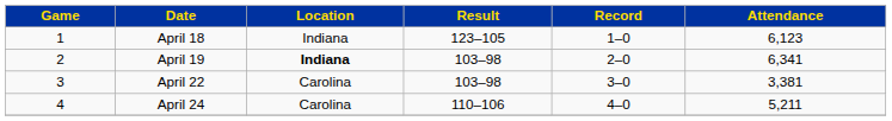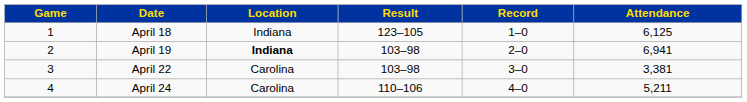 <table class="wikitable" width="80%">
 <tr align="center"  style="background:#0032A0;color:#FEDD00;">
 <td><strong>Game</strong></td>
 <td><strong>Date</strong></td>
 <td><strong>Location</strong></td>
 <td><strong>Result</strong></td>
 <td><strong>Record</strong></td>
 <td><strong>Attendance</strong></td>
 </tr>
 <tr align="center" bgcolor="">
 <td>1</td>
 <td>April 18</td>
 <td>Indiana</td>
 <td>123–105</td>
 <td>1–0</td>
-<td>6,123</td>
+<td>6,125</td>
 </tr>
 <tr align="center" bgcolor="">
 <td>2</td>
 <td>April 19</td>
 <td><strong>Indiana</strong></td>
 <td>103–98</td>
 <td>2–0</td>
-<td>6,341</td>
+<td>6,941</td>
 </tr>
 <tr align="center" bgcolor="">
 <td>3</td>
 <td>April 22</td>
 <td>Carolina</td>
 <td>103–98</td>
 <td>3–0</td>
 <td>3,381</td>
 </tr>
 <tr align="center" bgcolor="">
 <td>4</td>
 <td>April 24</td>
 <td>Carolina</td>
 <td>110–106</td>
 <td>4–0</td>
 <td>5,211</td>
 </tr>
 <tr align="center" bgcolor="">
 </tr>
 </table>
